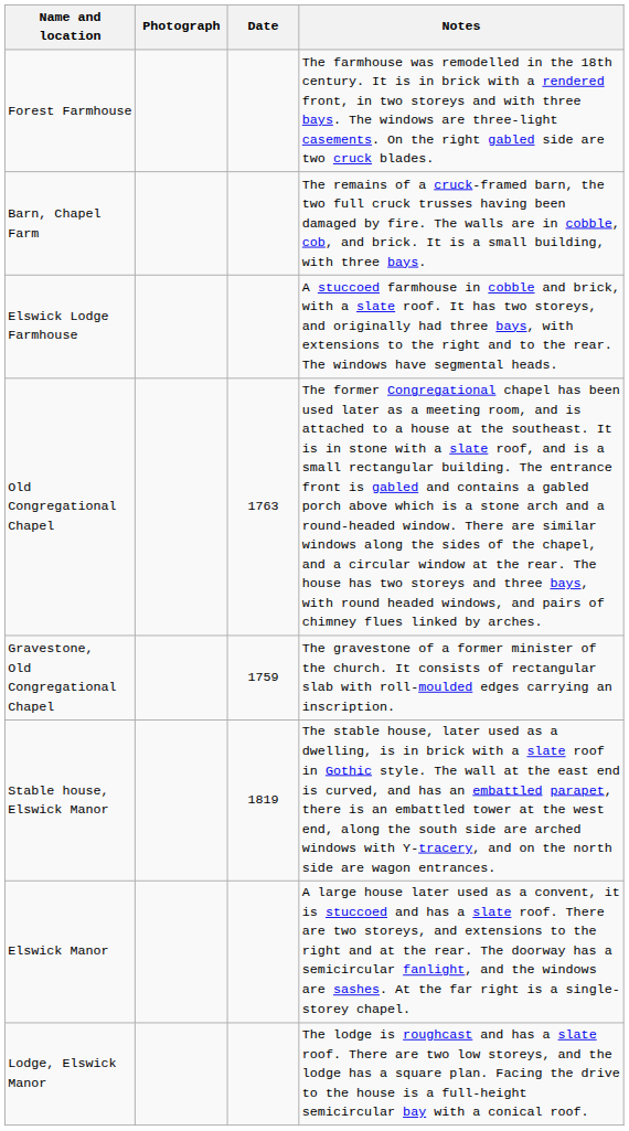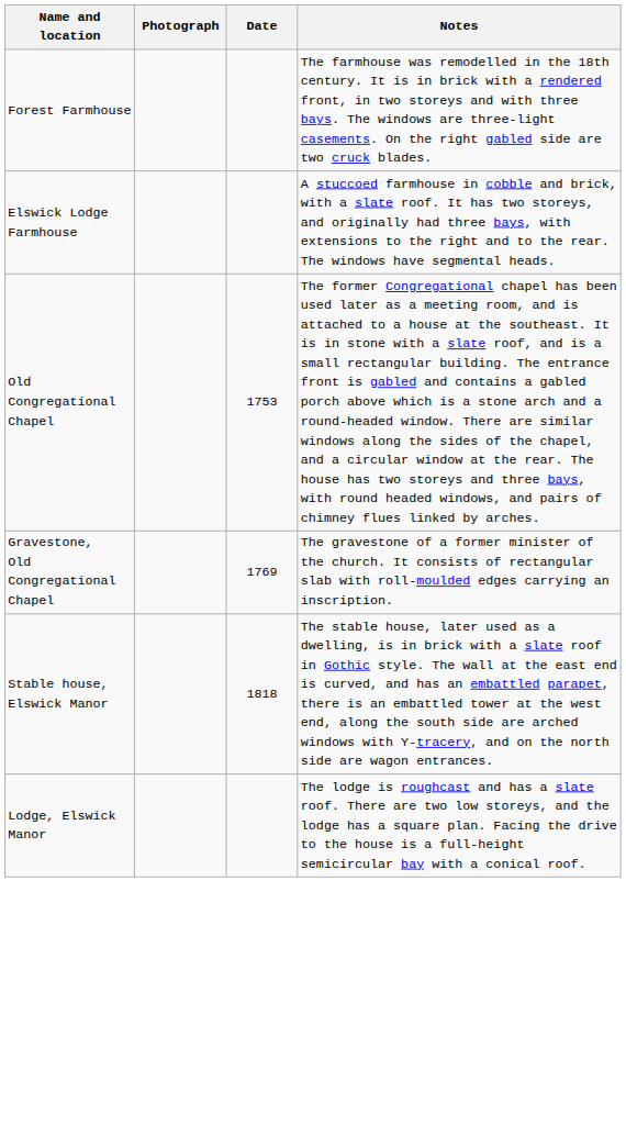 <table class="wikitable sortable plainrowheaders" style="width:100%;border:0px;text-align:left;line-height:150%;">
 <tr>
 <th scope="col"  style="width:150px">Name and location</th>
 <th scope="col"  style="width:100px" class="unsortable">Photograph</th>
 <th scope="col"  style="width:120px">Date</th>
 <th scope="col"  style="width:650px" class="unsortable">Notes</th>
 </tr>
 <tr>
 <td>Forest Farmhouse<br><small></small></td>
 <td></td>
 <td align="center"></td>
 <td>The farmhouse was remodelled in the 18th century.  It is in brick with a <a href='#'>rendered</a> front, in two storeys and with three <a href='#'>bays</a>.  The windows are three-light <a href='#'>casements</a>.  On the right <a href='#'>gabled</a> side are two <a href='#'>cruck</a> blades.</td>
 </tr>
 <tr>
-<td>Barn, Chapel Farm<br><small></small></td>
-<td></td>
-<td align="center"></td>
-<td>The remains of a <a href='#'>cruck</a>-framed barn, the two full cruck trusses having been damaged by fire.  The walls are in <a href='#'>cobble</a>, <a href='#'>cob</a>, and brick.  It is a small building, with three <a href='#'>bays</a>.</td>
-</tr>
-<tr>
 <td>Elswick Lodge Farmhouse<br><small></small></td>
 <td></td>
 <td align="center"></td>
 <td>A <a href='#'>stuccoed</a> farmhouse in <a href='#'>cobble</a> and brick, with a <a href='#'>slate</a> roof.  It has two storeys, and originally had three <a href='#'>bays</a>, with extensions to the right and to the rear.  The windows have segmental heads.</td>
 </tr>
 <tr>
 <td>Old Congregational Chapel<br><small></small></td>
 <td></td>
-<td align="center">1763</td>
+<td align="center">1753</td>
 <td>The former <a href='#'>Congregational</a> chapel has been used later as a meeting room, and is attached to a house at the southeast.  It is in stone with a <a href='#'>slate</a> roof, and is a small rectangular building.  The entrance front is <a href='#'>gabled</a> and contains a gabled porch above which is a stone arch and a round-headed window.  There are similar windows along the sides of the chapel, and a circular window at the rear.  The house has two storeys and three <a href='#'>bays</a>, with round headed windows, and pairs of chimney flues linked by arches.</td>
 </tr>
 <tr>
 <td>Gravestone,<br>Old Congregational Chapel<br><small></small></td>
 <td></td>
-<td align="center">1759</td>
+<td align="center">1769</td>
 <td>The gravestone of a former minister of the church.  It consists of rectangular slab with roll-<a href='#'>moulded</a> edges carrying an inscription.</td>
 </tr>
 <tr>
 <td>Stable house,<br>Elswick Manor<br><small></small></td>
 <td></td>
-<td align="center">1819</td>
+<td align="center">1818</td>
 <td>The stable house, later used as a dwelling, is in brick with a <a href='#'>slate</a> roof in <a href='#'>Gothic</a> style.  The wall at the east end is curved, and has an <a href='#'>embattled</a> <a href='#'>parapet</a>, there is an embattled tower at the west end, along the south side are arched windows with Y-<a href='#'>tracery</a>, and on the north side are wagon entrances.</td>
-</tr>
-<tr>
-<td>Elswick Manor<br><small></small></td>
-<td></td>
-<td align="center"></td>
-<td>A large house later used as a convent, it is <a href='#'>stuccoed</a> and has a <a href='#'>slate</a> roof.  There are two storeys, and extensions to the right and at the rear. The doorway has a semicircular <a href='#'>fanlight</a>, and the windows are <a href='#'>sashes</a>.  At the far right is a single-storey chapel.</td>
 </tr>
 <tr>
 <td>Lodge, Elswick Manor<br><small></small></td>
 <td></td>
 <td align="center"></td>
 <td>The lodge is <a href='#'>roughcast</a> and has a <a href='#'>slate</a> roof.  There are two low storeys, and the lodge has a square plan.  Facing the drive to the house is a full-height semicircular <a href='#'>bay</a> with a conical roof.</td>
 </tr>
 <tr>
 </tr>
 </table>
